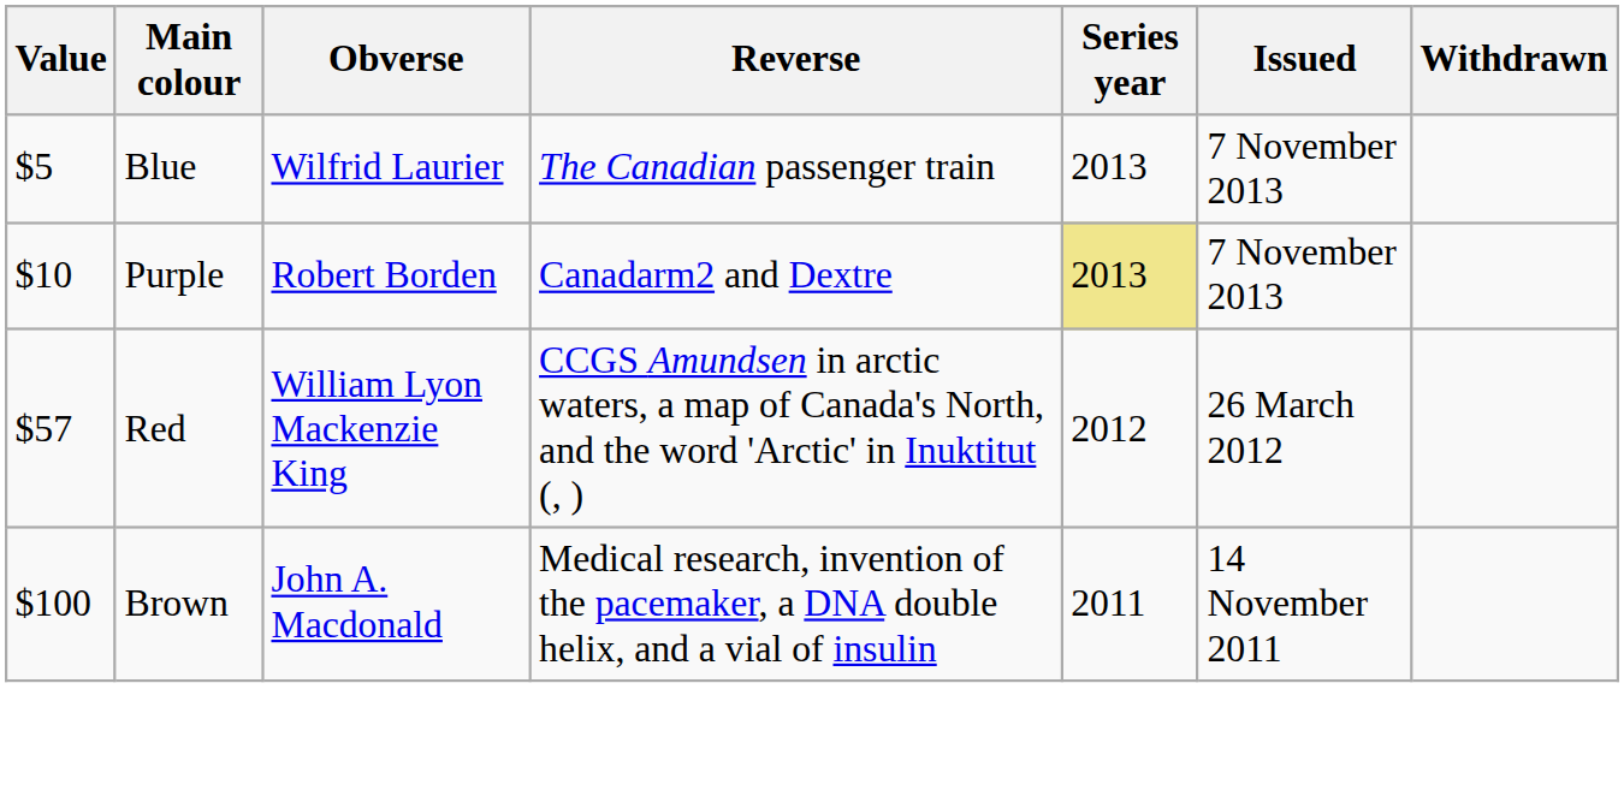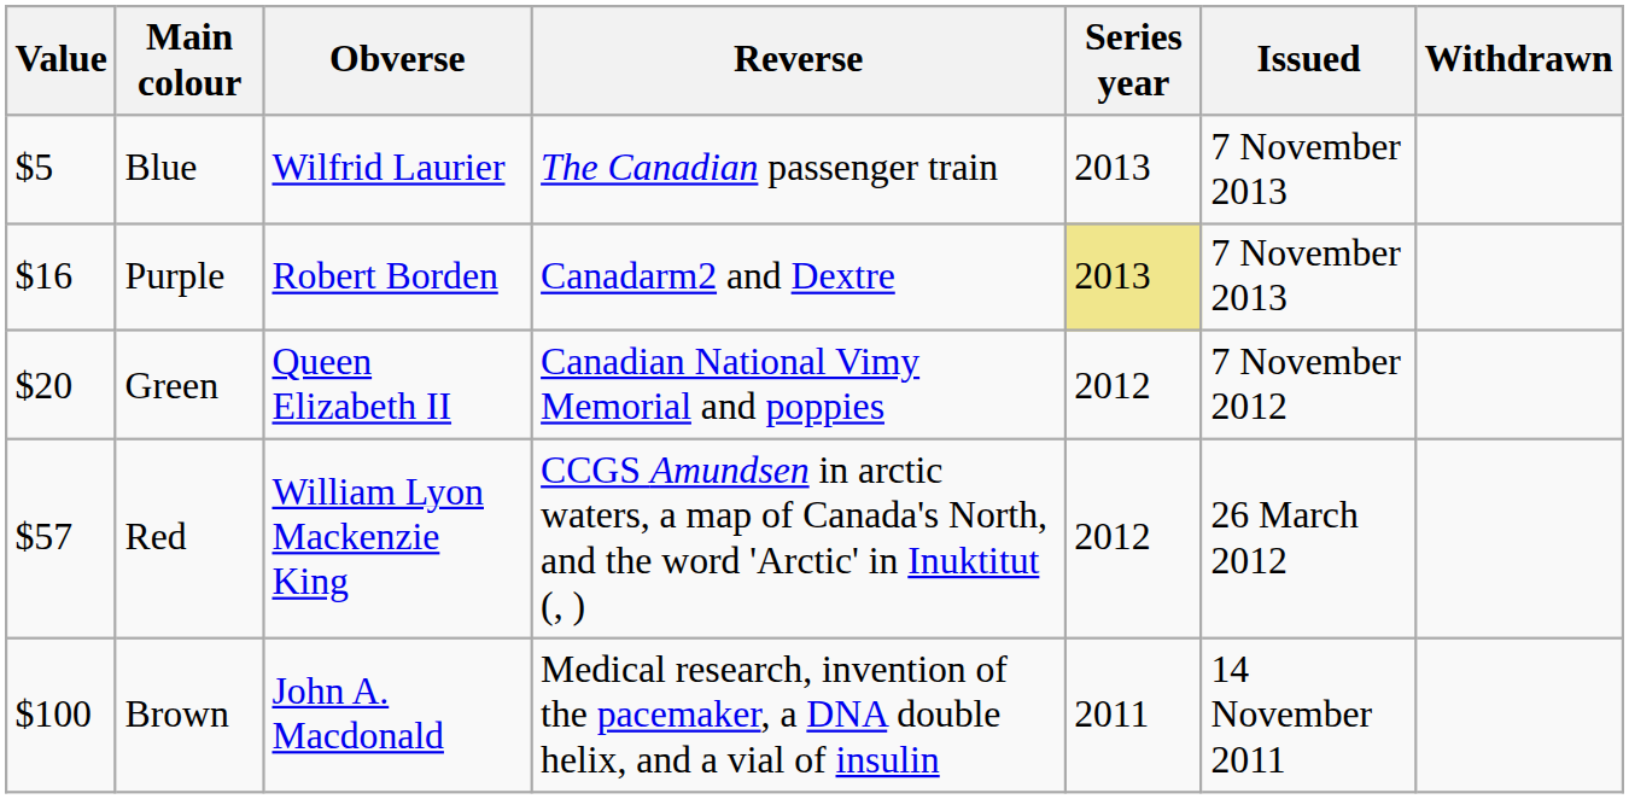 <table class="wikitable" style="font-size: 90%">
 <tr>
 <th>Value</th>
 <th>Main colour</th>
 <th>Obverse</th>
 <th>Reverse</th>
 <th>Series year</th>
 <th>Issued</th>
 <th>Withdrawn</th>
 </tr>
 <tr>
 <td>$5</td>
 <td> Blue</td>
 <td><a href='#'>Wilfrid Laurier</a></td>
 <td><a href='#'><em>The Canadian</em></a> passenger train</td>
 <td>2013</td>
 <td>7 November 2013</td>
 <td></td>
 </tr>
 <tr>
-<td>$10</td>
+<td>$16</td>
 <td> Purple</td>
 <td><a href='#'>Robert Borden</a></td>
 <td><a href='#'>Canadarm2</a> and <a href='#'>Dextre</a></td>
 <td style="background: khaki;">2013</td>
 <td>7 November 2013</td>
+<td></td>
+</tr>
+<tr>
+<td>$20</td>
+<td> Green</td>
+<td><a href='#'>Queen Elizabeth II</a></td>
+<td><a href='#'>Canadian National Vimy Memorial</a> and <a href='#'>poppies</a></td>
+<td>2012</td>
+<td>7 November 2012</td>
 <td></td>
 </tr>
 <tr>
 <td>$57</td>
 <td> Red</td>
 <td><a href='#'>William Lyon Mackenzie King</a></td>
 <td><a href='#'>CCGS <em>Amundsen</em></a> in arctic waters, a map of Canada's North, and the word 'Arctic' in <a href='#'>Inuktitut</a> (, )</td>
 <td>2012</td>
 <td>26 March 2012</td>
 <td></td>
 </tr>
 <tr>
 <td>$100</td>
 <td> Brown</td>
 <td><a href='#'>John A. Macdonald</a></td>
 <td>Medical research, invention of the <a href='#'>pacemaker</a>, a <a href='#'>DNA</a> double helix, and a vial of <a href='#'>insulin</a></td>
 <td>2011</td>
 <td>14 November 2011</td>
 <td></td>
 </tr>
 </table>
